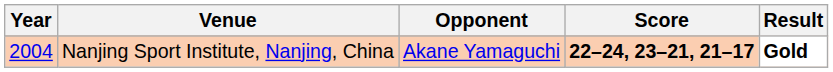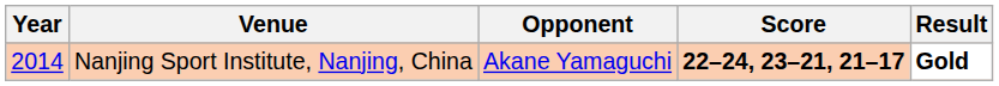 <table class="sortable wikitable" style="font-size: 90%;">
 <tr>
 <th>Year</th>
 <th>Venue</th>
 <th>Opponent</th>
 <th>Score</th>
 <th>Result</th>
 </tr>
 <tr style="background:#FBCEB1">
-<td align="center"><a href='#'>2004</a></td>
+<td align="center"><a href='#'>2014</a></td>
 <td align="left">Nanjing Sport Institute, <a href='#'>Nanjing</a>, China</td>
 <td align="left"> <a href='#'>Akane Yamaguchi</a></td>
 <td align="left"><strong>22–24, 23–21, 21–17</strong></td>
 <td style="text-align:left; background:white"> <strong>Gold</strong></td>
 </tr>
 </table>
